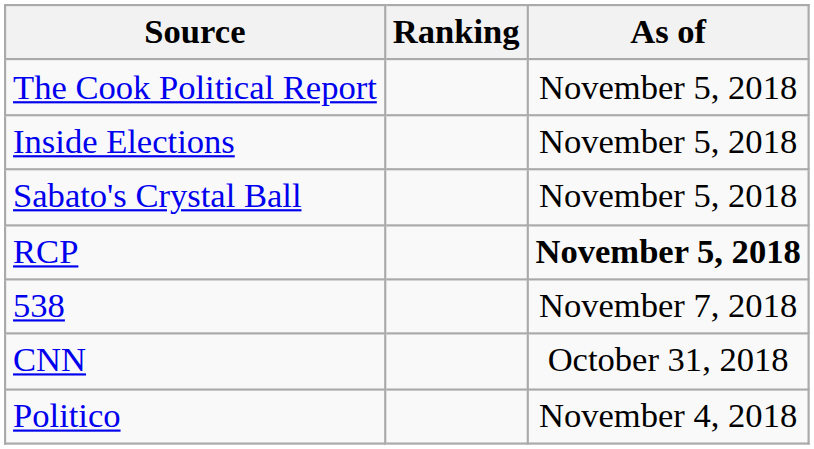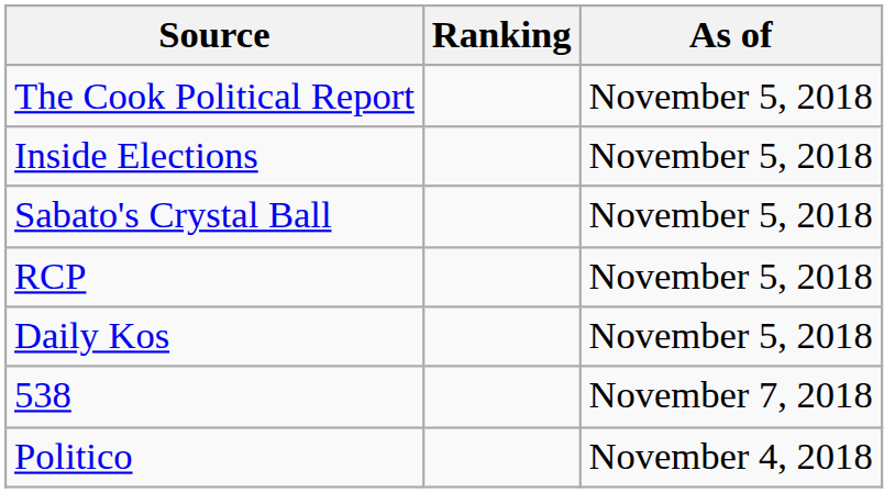 <table class="wikitable" style="text-align:center">
 <tr>
 <th>Source</th>
 <th>Ranking</th>
 <th>As of</th>
 </tr>
 <tr>
 <td style="text-align:left"><a href='#'>The Cook Political Report</a></td>
 <td></td>
 <td>November 5, 2018</td>
 </tr>
 <tr>
 <td style="text-align:left"><a href='#'>Inside Elections</a></td>
 <td></td>
 <td>November 5, 2018</td>
 </tr>
 <tr>
 <td style="text-align:left"><a href='#'>Sabato's Crystal Ball</a></td>
 <td></td>
 <td>November 5, 2018</td>
 </tr>
 <tr>
 <td style="text-align:left"><a href='#'>RCP</a></td>
 <td></td>
-<td><strong>November 5, 2018</strong></td>
+<td>November 5, 2018</td>
+</tr>
+<tr>
+<td style="text-align:left"><a href='#'>Daily Kos</a></td>
+<td></td>
+<td>November 5, 2018</td>
 </tr>
 <tr>
 <td style="text-align:left"><a href='#'>538</a></td>
 <td></td>
 <td>November 7, 2018</td>
 </tr>
 <tr>
-<td style="text-align:left"><a href='#'>CNN</a></td>
-<td></td>
-<td>October 31, 2018</td>
-</tr>
-<tr>
 <td style="text-align:left"><a href='#'>Politico</a></td>
 <td></td>
 <td>November 4, 2018</td>
 </tr>
 </table>
